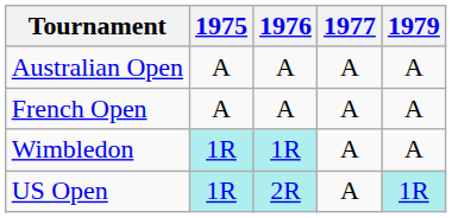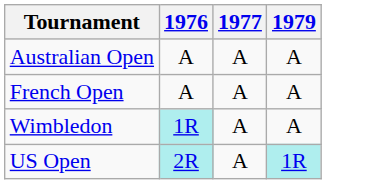 <table class=wikitable style=text-align:center>
 <tr>
 <th>Tournament</th>
-<th><a href='#'>1975</a></th>
 <th><a href='#'>1976</a></th>
 <th><a href='#'>1977</a></th>
 <th><a href='#'>1979</a></th>
 </tr>
 <tr>
 <td align=left><a href='#'>Australian Open</a></td>
 <td>A</td>
 <td>A</td>
 <td>A</td>
-<td>A</td>
 </tr>
 <tr>
 <td align=left><a href='#'>French Open</a></td>
-<td>A</td>
 <td>A</td>
 <td>A</td>
 <td>A</td>
 </tr>
 <tr>
 <td align=left><a href='#'>Wimbledon</a></td>
 <td bgcolor=afeeee><a href='#'>1R</a></td>
-<td bgcolor=afeeee><a href='#'>1R</a></td>
 <td>A</td>
 <td>A</td>
 </tr>
 <tr>
 <td align=left><a href='#'>US Open</a></td>
-<td bgcolor=afeeee><a href='#'>1R</a></td>
 <td bgcolor=afeeee><a href='#'>2R</a></td>
 <td>A</td>
 <td bgcolor=afeeee><a href='#'>1R</a></td>
 </tr>
 </table>
